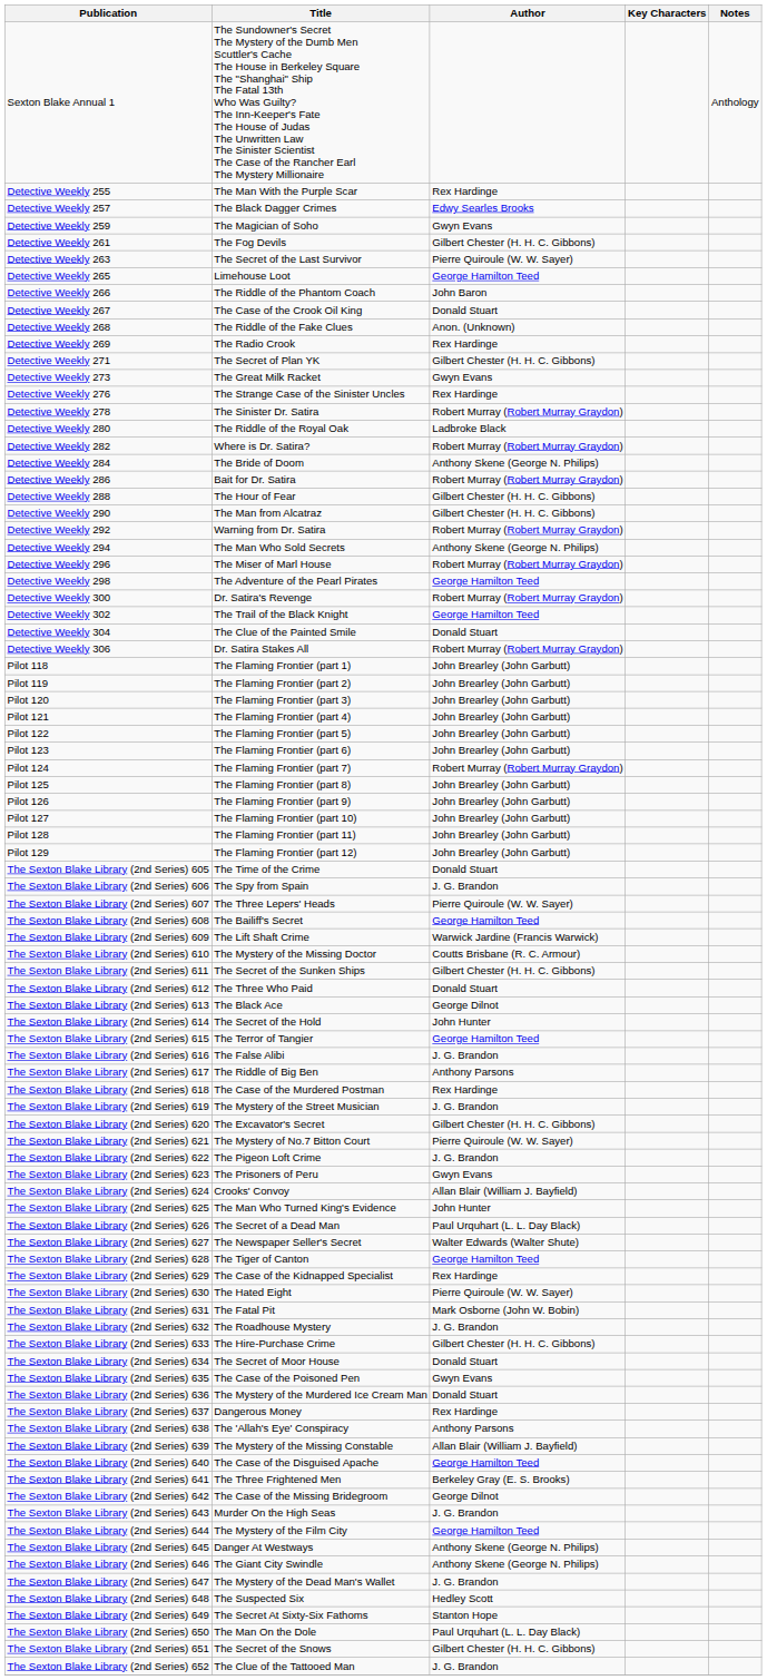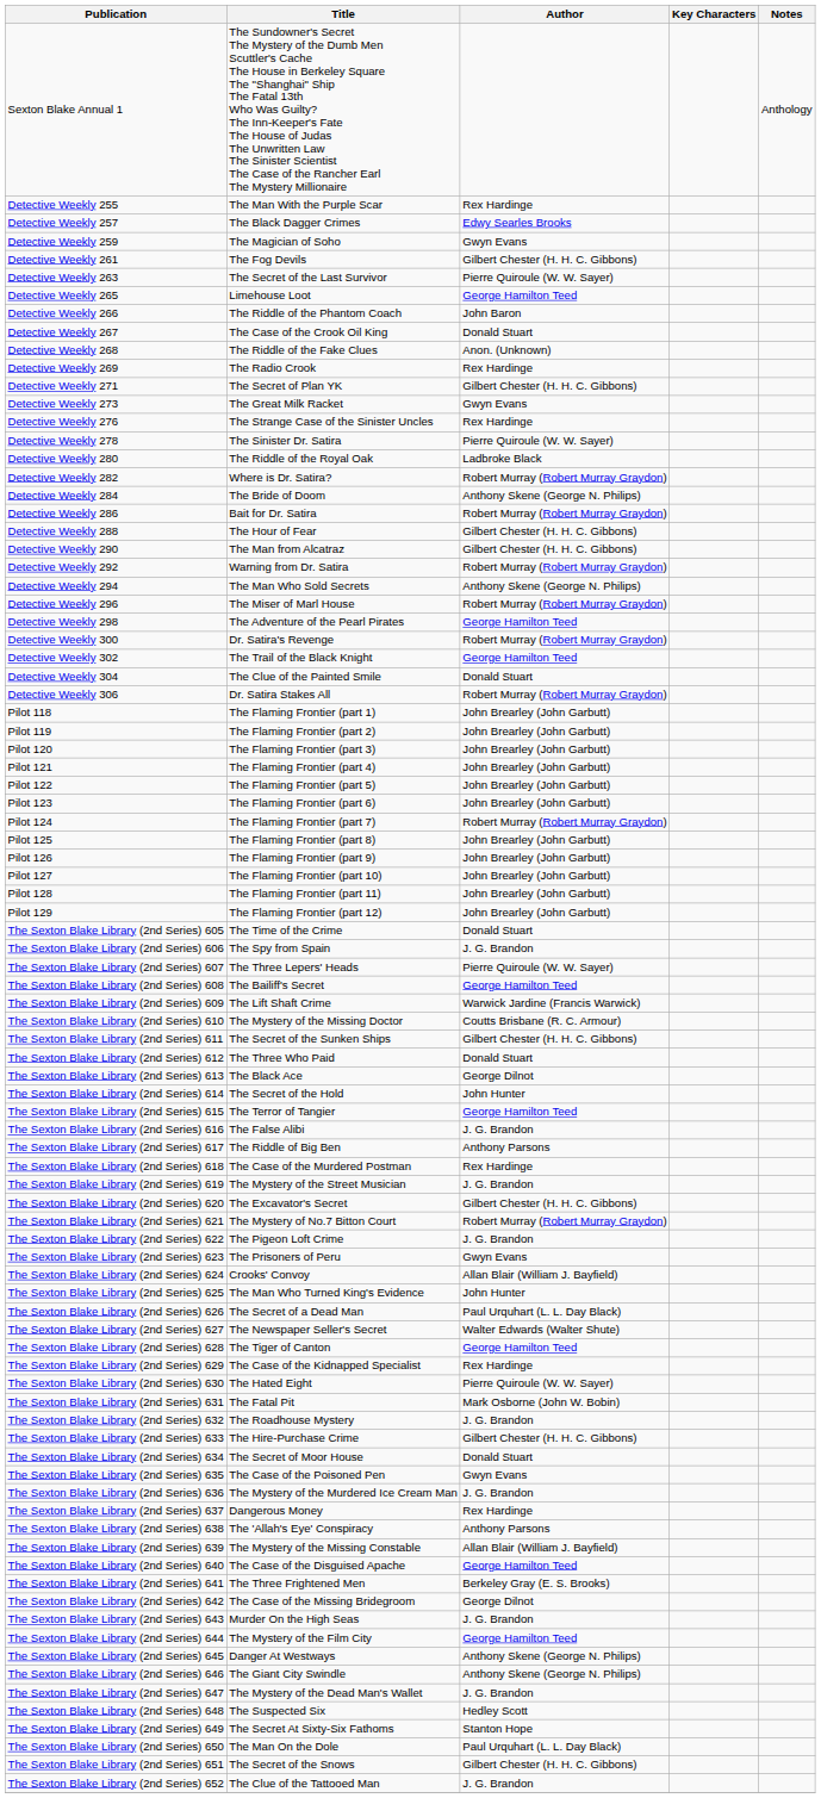 <table class="wikitable">
 <tr>
 <th>Publication</th>
 <th>Title</th>
 <th>Author</th>
 <th>Key Characters</th>
 <th>Notes</th>
 </tr>
 <tr>
 <td>Sexton Blake Annual 1</td>
 <td>The Sundowner's Secret <br> The Mystery of the Dumb Men<br> Scuttler's Cache<br> The House in Berkeley Square<br> The "Shanghai" Ship<br> The Fatal 13th<br> Who Was Guilty?<br> The Inn-Keeper's Fate<br> The House of Judas<br> The Unwritten Law<br> The Sinister Scientist<br> The Case of the Rancher Earl<br> The Mystery Millionaire</td>
 <td></td>
 <td></td>
 <td>Anthology</td>
 </tr>
 <tr>
 <td><a href='#'>Detective Weekly</a> 255</td>
 <td>The Man With the Purple Scar</td>
 <td>Rex Hardinge</td>
 <td></td>
 <td></td>
 </tr>
 <tr>
 <td><a href='#'>Detective Weekly</a> 257</td>
 <td>The Black Dagger Crimes</td>
 <td><a href='#'>Edwy Searles Brooks</a></td>
 <td></td>
 <td></td>
 </tr>
 <tr>
 <td><a href='#'>Detective Weekly</a> 259</td>
 <td>The Magician of Soho</td>
 <td>Gwyn Evans</td>
 <td></td>
 <td></td>
 </tr>
 <tr>
 <td><a href='#'>Detective Weekly</a> 261</td>
 <td>The Fog Devils</td>
 <td>Gilbert Chester (H. H. C. Gibbons)</td>
 <td></td>
 <td></td>
 </tr>
 <tr>
 <td><a href='#'>Detective Weekly</a> 263</td>
 <td>The Secret of the Last Survivor</td>
 <td>Pierre Quiroule (W. W. Sayer)</td>
 <td></td>
 <td></td>
 </tr>
 <tr>
 <td><a href='#'>Detective Weekly</a> 265</td>
 <td>Limehouse Loot</td>
 <td><a href='#'>George Hamilton Teed</a></td>
 <td></td>
 <td></td>
 </tr>
 <tr>
 <td><a href='#'>Detective Weekly</a> 266</td>
 <td>The Riddle of the Phantom Coach</td>
 <td>John Baron</td>
 <td></td>
 <td></td>
 </tr>
 <tr>
 <td><a href='#'>Detective Weekly</a> 267</td>
 <td>The Case of the Crook Oil King</td>
 <td>Donald Stuart</td>
 <td></td>
 <td></td>
 </tr>
 <tr>
 <td><a href='#'>Detective Weekly</a> 268</td>
 <td>The Riddle of the Fake Clues</td>
 <td>Anon. (Unknown)</td>
 <td></td>
 <td></td>
 </tr>
 <tr>
 <td><a href='#'>Detective Weekly</a> 269</td>
 <td>The Radio Crook</td>
 <td>Rex Hardinge</td>
 <td></td>
 <td></td>
 </tr>
 <tr>
 <td><a href='#'>Detective Weekly</a> 271</td>
 <td>The Secret of Plan YK</td>
 <td>Gilbert Chester (H. H. C. Gibbons)</td>
 <td></td>
 <td></td>
 </tr>
 <tr>
 <td><a href='#'>Detective Weekly</a> 273</td>
 <td>The Great Milk Racket</td>
 <td>Gwyn Evans</td>
 <td></td>
 <td></td>
 </tr>
 <tr>
 <td><a href='#'>Detective Weekly</a> 276</td>
 <td>The Strange Case of the Sinister Uncles</td>
 <td>Rex Hardinge</td>
 <td></td>
 <td></td>
 </tr>
 <tr>
 <td><a href='#'>Detective Weekly</a> 278</td>
 <td>The Sinister Dr. Satira</td>
-<td>Robert Murray (<a href='#'>Robert Murray Graydon</a>)</td>
+<td>Pierre Quiroule (W. W. Sayer)</td>
 <td></td>
 <td></td>
 </tr>
 <tr>
 <td><a href='#'>Detective Weekly</a> 280</td>
 <td>The Riddle of the Royal Oak</td>
 <td>Ladbroke Black</td>
 <td></td>
 <td></td>
 </tr>
 <tr>
 <td><a href='#'>Detective Weekly</a> 282</td>
 <td>Where is Dr. Satira?</td>
 <td>Robert Murray (<a href='#'>Robert Murray Graydon</a>)</td>
 <td></td>
 <td></td>
 </tr>
 <tr>
 <td><a href='#'>Detective Weekly</a> 284</td>
 <td>The Bride of Doom</td>
 <td>Anthony Skene (George N. Philips)</td>
 <td></td>
 <td></td>
 </tr>
 <tr>
 <td><a href='#'>Detective Weekly</a> 286</td>
 <td>Bait for Dr. Satira</td>
 <td>Robert Murray (<a href='#'>Robert Murray Graydon</a>)</td>
 <td></td>
 <td></td>
 </tr>
 <tr>
 <td><a href='#'>Detective Weekly</a> 288</td>
 <td>The Hour of Fear</td>
 <td>Gilbert Chester (H. H. C. Gibbons)</td>
 <td></td>
 <td></td>
 </tr>
 <tr>
 <td><a href='#'>Detective Weekly</a> 290</td>
 <td>The Man from Alcatraz</td>
 <td>Gilbert Chester (H. H. C. Gibbons)</td>
 <td></td>
 <td></td>
 </tr>
 <tr>
 <td><a href='#'>Detective Weekly</a> 292</td>
 <td>Warning from Dr. Satira</td>
 <td>Robert Murray (<a href='#'>Robert Murray Graydon</a>)</td>
 <td></td>
 <td></td>
 </tr>
 <tr>
 <td><a href='#'>Detective Weekly</a> 294</td>
 <td>The Man Who Sold Secrets</td>
 <td>Anthony Skene (George N. Philips)</td>
 <td></td>
 <td></td>
 </tr>
 <tr>
 <td><a href='#'>Detective Weekly</a> 296</td>
 <td>The Miser of Marl House</td>
 <td>Robert Murray (<a href='#'>Robert Murray Graydon</a>)</td>
 <td></td>
 <td></td>
 </tr>
 <tr>
 <td><a href='#'>Detective Weekly</a> 298</td>
 <td>The Adventure of the Pearl Pirates</td>
 <td><a href='#'>George Hamilton Teed</a></td>
 <td></td>
 <td></td>
 </tr>
 <tr>
 <td><a href='#'>Detective Weekly</a> 300</td>
 <td>Dr. Satira's Revenge</td>
 <td>Robert Murray (<a href='#'>Robert Murray Graydon</a>)</td>
 <td></td>
 <td></td>
 </tr>
 <tr>
 <td><a href='#'>Detective Weekly</a> 302</td>
 <td>The Trail of the Black Knight</td>
 <td><a href='#'>George Hamilton Teed</a></td>
 <td></td>
 <td></td>
 </tr>
 <tr>
 <td><a href='#'>Detective Weekly</a> 304</td>
 <td>The Clue of the Painted Smile</td>
 <td>Donald Stuart</td>
 <td></td>
 <td></td>
 </tr>
 <tr>
 <td><a href='#'>Detective Weekly</a> 306</td>
 <td>Dr. Satira Stakes All</td>
 <td>Robert Murray (<a href='#'>Robert Murray Graydon</a>)</td>
 <td></td>
 <td></td>
 </tr>
 <tr>
 <td>Pilot 118</td>
 <td>The Flaming Frontier (part 1)</td>
 <td>John Brearley (John Garbutt)</td>
 <td></td>
 <td></td>
 </tr>
 <tr>
 <td>Pilot 119</td>
 <td>The Flaming Frontier (part 2)</td>
 <td>John Brearley (John Garbutt)</td>
 <td></td>
 <td></td>
 </tr>
 <tr>
 <td>Pilot 120</td>
 <td>The Flaming Frontier (part 3)</td>
 <td>John Brearley (John Garbutt)</td>
 <td></td>
 <td></td>
 </tr>
 <tr>
 <td>Pilot 121</td>
 <td>The Flaming Frontier (part 4)</td>
 <td>John Brearley (John Garbutt)</td>
 <td></td>
 <td></td>
 </tr>
 <tr>
 <td>Pilot 122</td>
 <td>The Flaming Frontier (part 5)</td>
 <td>John Brearley (John Garbutt)</td>
 <td></td>
 <td></td>
 </tr>
 <tr>
 <td>Pilot 123</td>
 <td>The Flaming Frontier (part 6)</td>
 <td>John Brearley (John Garbutt)</td>
 <td></td>
 <td></td>
 </tr>
 <tr>
 <td>Pilot 124</td>
 <td>The Flaming Frontier (part 7)</td>
 <td>Robert Murray (<a href='#'>Robert Murray Graydon</a>)</td>
 <td></td>
 <td></td>
 </tr>
 <tr>
 <td>Pilot 125</td>
 <td>The Flaming Frontier (part 8)</td>
 <td>John Brearley (John Garbutt)</td>
 <td></td>
 <td></td>
 </tr>
 <tr>
 <td>Pilot 126</td>
 <td>The Flaming Frontier (part 9)</td>
 <td>John Brearley (John Garbutt)</td>
 <td></td>
 <td></td>
 </tr>
 <tr>
 <td>Pilot 127</td>
 <td>The Flaming Frontier (part 10)</td>
 <td>John Brearley (John Garbutt)</td>
 <td></td>
 <td></td>
 </tr>
 <tr>
 <td>Pilot 128</td>
 <td>The Flaming Frontier (part 11)</td>
 <td>John Brearley (John Garbutt)</td>
 <td></td>
 <td></td>
 </tr>
 <tr>
 <td>Pilot 129</td>
 <td>The Flaming Frontier (part 12)</td>
 <td>John Brearley (John Garbutt)</td>
 <td></td>
 <td></td>
 </tr>
 <tr>
 <td><a href='#'>The Sexton Blake Library</a> (2nd Series) 605</td>
 <td>The Time of the Crime</td>
 <td>Donald Stuart</td>
 <td></td>
 <td></td>
 </tr>
 <tr>
 <td><a href='#'>The Sexton Blake Library</a> (2nd Series) 606</td>
 <td>The Spy from Spain</td>
 <td>J. G. Brandon</td>
 <td></td>
 <td></td>
 </tr>
 <tr>
 <td><a href='#'>The Sexton Blake Library</a> (2nd Series) 607</td>
 <td>The Three Lepers' Heads</td>
 <td>Pierre Quiroule (W. W. Sayer)</td>
 <td></td>
 <td></td>
 </tr>
 <tr>
 <td><a href='#'>The Sexton Blake Library</a> (2nd Series) 608</td>
 <td>The Bailiff's Secret</td>
 <td><a href='#'>George Hamilton Teed</a></td>
 <td></td>
 <td></td>
 </tr>
 <tr>
 <td><a href='#'>The Sexton Blake Library</a> (2nd Series) 609</td>
 <td>The Lift Shaft Crime</td>
 <td>Warwick Jardine (Francis Warwick)</td>
 <td></td>
 <td></td>
 </tr>
 <tr>
 <td><a href='#'>The Sexton Blake Library</a> (2nd Series) 610</td>
 <td>The Mystery of the Missing Doctor</td>
 <td>Coutts Brisbane (R. C. Armour)</td>
 <td></td>
 <td></td>
 </tr>
 <tr>
 <td><a href='#'>The Sexton Blake Library</a> (2nd Series) 611</td>
 <td>The Secret of the Sunken Ships</td>
 <td>Gilbert Chester (H. H. C. Gibbons)</td>
 <td></td>
 <td></td>
 </tr>
 <tr>
 <td><a href='#'>The Sexton Blake Library</a> (2nd Series) 612</td>
 <td>The Three Who Paid</td>
 <td>Donald Stuart</td>
 <td></td>
 <td></td>
 </tr>
 <tr>
 <td><a href='#'>The Sexton Blake Library</a> (2nd Series) 613</td>
 <td>The Black Ace</td>
 <td>George Dilnot</td>
 <td></td>
 <td></td>
 </tr>
 <tr>
 <td><a href='#'>The Sexton Blake Library</a> (2nd Series) 614</td>
 <td>The Secret of the Hold</td>
 <td>John Hunter</td>
 <td></td>
 <td></td>
 </tr>
 <tr>
 <td><a href='#'>The Sexton Blake Library</a> (2nd Series) 615</td>
 <td>The Terror of Tangier</td>
 <td><a href='#'>George Hamilton Teed</a></td>
 <td></td>
 <td></td>
 </tr>
 <tr>
 <td><a href='#'>The Sexton Blake Library</a> (2nd Series) 616</td>
 <td>The False Alibi</td>
 <td>J. G. Brandon</td>
 <td></td>
 <td></td>
 </tr>
 <tr>
 <td><a href='#'>The Sexton Blake Library</a> (2nd Series) 617</td>
 <td>The Riddle of Big Ben</td>
 <td>Anthony Parsons</td>
 <td></td>
 <td></td>
 </tr>
 <tr>
 <td><a href='#'>The Sexton Blake Library</a> (2nd Series) 618</td>
 <td>The Case of the Murdered Postman</td>
 <td>Rex Hardinge</td>
 <td></td>
 <td></td>
 </tr>
 <tr>
 <td><a href='#'>The Sexton Blake Library</a> (2nd Series) 619</td>
 <td>The Mystery of the Street Musician</td>
 <td>J. G. Brandon</td>
 <td></td>
 <td></td>
 </tr>
 <tr>
 <td><a href='#'>The Sexton Blake Library</a> (2nd Series) 620</td>
 <td>The Excavator's Secret</td>
 <td>Gilbert Chester (H. H. C. Gibbons)</td>
 <td></td>
 <td></td>
 </tr>
 <tr>
 <td><a href='#'>The Sexton Blake Library</a> (2nd Series) 621</td>
 <td>The Mystery of No.7 Bitton Court</td>
-<td>Pierre Quiroule (W. W. Sayer)</td>
+<td>Robert Murray (<a href='#'>Robert Murray Graydon</a>)</td>
 <td></td>
 <td></td>
 </tr>
 <tr>
 <td><a href='#'>The Sexton Blake Library</a> (2nd Series) 622</td>
 <td>The Pigeon Loft Crime</td>
 <td>J. G. Brandon</td>
 <td></td>
 <td></td>
 </tr>
 <tr>
 <td><a href='#'>The Sexton Blake Library</a> (2nd Series) 623</td>
 <td>The Prisoners of Peru</td>
 <td>Gwyn Evans</td>
 <td></td>
 <td></td>
 </tr>
 <tr>
 <td><a href='#'>The Sexton Blake Library</a> (2nd Series) 624</td>
 <td>Crooks' Convoy</td>
 <td>Allan Blair (William J. Bayfield)</td>
 <td></td>
 <td></td>
 </tr>
 <tr>
 <td><a href='#'>The Sexton Blake Library</a> (2nd Series) 625</td>
 <td>The Man Who Turned King's Evidence</td>
 <td>John Hunter</td>
 <td></td>
 <td></td>
 </tr>
 <tr>
 <td><a href='#'>The Sexton Blake Library</a> (2nd Series) 626</td>
 <td>The Secret of a Dead Man</td>
 <td>Paul Urquhart (L. L. Day Black)</td>
 <td></td>
 <td></td>
 </tr>
 <tr>
 <td><a href='#'>The Sexton Blake Library</a> (2nd Series) 627</td>
 <td>The Newspaper Seller's Secret</td>
 <td>Walter Edwards (Walter Shute)</td>
 <td></td>
 <td></td>
 </tr>
 <tr>
 <td><a href='#'>The Sexton Blake Library</a> (2nd Series) 628</td>
 <td>The Tiger of Canton</td>
 <td><a href='#'>George Hamilton Teed</a></td>
 <td></td>
 <td></td>
 </tr>
 <tr>
 <td><a href='#'>The Sexton Blake Library</a> (2nd Series) 629</td>
 <td>The Case of the Kidnapped Specialist</td>
 <td>Rex Hardinge</td>
 <td></td>
 <td></td>
 </tr>
 <tr>
 <td><a href='#'>The Sexton Blake Library</a> (2nd Series) 630</td>
 <td>The Hated Eight</td>
 <td>Pierre Quiroule (W. W. Sayer)</td>
 <td></td>
 <td></td>
 </tr>
 <tr>
 <td><a href='#'>The Sexton Blake Library</a> (2nd Series) 631</td>
 <td>The Fatal Pit</td>
 <td>Mark Osborne (John W. Bobin)</td>
 <td></td>
 <td></td>
 </tr>
 <tr>
 <td><a href='#'>The Sexton Blake Library</a> (2nd Series) 632</td>
 <td>The Roadhouse Mystery</td>
 <td>J. G. Brandon</td>
 <td></td>
 <td></td>
 </tr>
 <tr>
 <td><a href='#'>The Sexton Blake Library</a> (2nd Series) 633</td>
 <td>The Hire-Purchase Crime</td>
 <td>Gilbert Chester (H. H. C. Gibbons)</td>
 <td></td>
 <td></td>
 </tr>
 <tr>
 <td><a href='#'>The Sexton Blake Library</a> (2nd Series) 634</td>
 <td>The Secret of Moor House</td>
 <td>Donald Stuart</td>
 <td></td>
 <td></td>
 </tr>
 <tr>
 <td><a href='#'>The Sexton Blake Library</a> (2nd Series) 635</td>
 <td>The Case of the Poisoned Pen</td>
 <td>Gwyn Evans</td>
 <td></td>
 <td></td>
 </tr>
 <tr>
 <td><a href='#'>The Sexton Blake Library</a> (2nd Series) 636</td>
 <td>The Mystery of the Murdered Ice Cream Man</td>
-<td>Donald Stuart</td>
+<td>J. G. Brandon</td>
 <td></td>
 <td></td>
 </tr>
 <tr>
 <td><a href='#'>The Sexton Blake Library</a> (2nd Series) 637</td>
 <td>Dangerous Money</td>
 <td>Rex Hardinge</td>
 <td></td>
 <td></td>
 </tr>
 <tr>
 <td><a href='#'>The Sexton Blake Library</a> (2nd Series) 638</td>
 <td>The 'Allah's Eye' Conspiracy</td>
 <td>Anthony Parsons</td>
 <td></td>
 <td></td>
 </tr>
 <tr>
 <td><a href='#'>The Sexton Blake Library</a> (2nd Series) 639</td>
 <td>The Mystery of the Missing Constable</td>
 <td>Allan Blair (William J. Bayfield)</td>
 <td></td>
 <td></td>
 </tr>
 <tr>
 <td><a href='#'>The Sexton Blake Library</a> (2nd Series) 640</td>
 <td>The Case of the Disguised Apache</td>
 <td><a href='#'>George Hamilton Teed</a></td>
 <td></td>
 <td></td>
 </tr>
 <tr>
 <td><a href='#'>The Sexton Blake Library</a> (2nd Series) 641</td>
 <td>The Three Frightened Men</td>
 <td>Berkeley Gray (E. S. Brooks)</td>
 <td></td>
 <td></td>
 </tr>
 <tr>
 <td><a href='#'>The Sexton Blake Library</a> (2nd Series) 642</td>
 <td>The Case of the Missing Bridegroom</td>
 <td>George Dilnot</td>
 <td></td>
 <td></td>
 </tr>
 <tr>
 <td><a href='#'>The Sexton Blake Library</a> (2nd Series) 643</td>
 <td>Murder On the High Seas</td>
 <td>J. G. Brandon</td>
 <td></td>
 <td></td>
 </tr>
 <tr>
 <td><a href='#'>The Sexton Blake Library</a> (2nd Series) 644</td>
 <td>The Mystery of the Film City</td>
 <td><a href='#'>George Hamilton Teed</a></td>
 <td></td>
 <td></td>
 </tr>
 <tr>
 <td><a href='#'>The Sexton Blake Library</a> (2nd Series) 645</td>
 <td>Danger At Westways</td>
 <td>Anthony Skene (George N. Philips)</td>
 <td></td>
 <td></td>
 </tr>
 <tr>
 <td><a href='#'>The Sexton Blake Library</a> (2nd Series) 646</td>
 <td>The Giant City Swindle</td>
 <td>Anthony Skene (George N. Philips)</td>
 <td></td>
 <td></td>
 </tr>
 <tr>
 <td><a href='#'>The Sexton Blake Library</a> (2nd Series) 647</td>
 <td>The Mystery of the Dead Man's Wallet</td>
 <td>J. G. Brandon</td>
 <td></td>
 <td></td>
 </tr>
 <tr>
 <td><a href='#'>The Sexton Blake Library</a> (2nd Series) 648</td>
 <td>The Suspected Six</td>
 <td>Hedley Scott</td>
 <td></td>
 <td></td>
 </tr>
 <tr>
 <td><a href='#'>The Sexton Blake Library</a> (2nd Series) 649</td>
 <td>The Secret At Sixty-Six Fathoms</td>
 <td>Stanton Hope</td>
 <td></td>
 <td></td>
 </tr>
 <tr>
 <td><a href='#'>The Sexton Blake Library</a> (2nd Series) 650</td>
 <td>The Man On the Dole</td>
 <td>Paul Urquhart (L. L. Day Black)</td>
 <td></td>
 <td></td>
 </tr>
 <tr>
 <td><a href='#'>The Sexton Blake Library</a> (2nd Series) 651</td>
 <td>The Secret of the Snows</td>
 <td>Gilbert Chester (H. H. C. Gibbons)</td>
 <td></td>
 <td></td>
 </tr>
 <tr>
 <td><a href='#'>The Sexton Blake Library</a> (2nd Series) 652</td>
 <td>The Clue of the Tattooed Man</td>
 <td>J. G. Brandon</td>
 <td></td>
 <td></td>
 </tr>
 <tr>
 </tr>
 </table>
